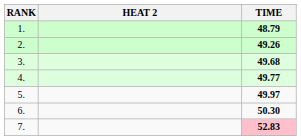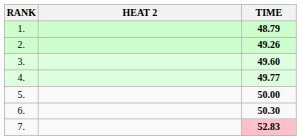 <table class="wikitable" style="border-collapse: collapse; font-size: 90%;">
 <tr>
 <th>RANK</th>
 <th style="width: 20em">HEAT 2</th>
 <th style="width: 5em">TIME</th>
 </tr>
 <tr style="background:#ccffcc;">
 <td align="center">1.</td>
 <td></td>
 <td align="center"><strong>48.79</strong></td>
 </tr>
 <tr style="background:#ccffcc;">
 <td align="center">2.</td>
 <td></td>
 <td align="center"><strong>49.26</strong></td>
 </tr>
 <tr style="background:#ddffdd;">
 <td align="center">3.</td>
 <td></td>
-<td align="center"><strong>49.68</strong></td>
+<td align="center"><strong>49.60</strong></td>
 </tr>
 <tr style="background:#ddffdd;">
 <td align="center">4.</td>
 <td></td>
 <td align="center"><strong>49.77</strong></td>
 </tr>
 <tr>
 <td align="center">5.</td>
 <td></td>
-<td align="center"><strong>49.97</strong></td>
+<td align="center"><strong>50.00</strong></td>
 </tr>
 <tr>
 <td align="center">6.</td>
 <td></td>
 <td align="center"><strong>50.30</strong></td>
 </tr>
 <tr>
 <td align="center">7.</td>
 <td></td>
 <td align="center" style="background: pink;"><strong>52.83</strong></td>
 </tr>
 </table>
